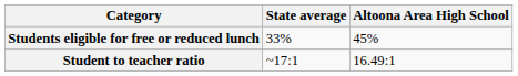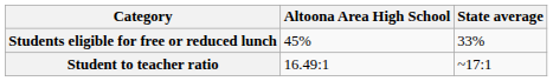 <table class="wikitable">
 <tr>
 <th>Category</th>
+<th>Altoona Area High School</th>
 <th>State average</th>
-<th>Altoona Area High School</th>
 </tr>
 <tr>
 <th>Students eligible for free or reduced lunch</th>
+<td>45%</td>
 <td>33%</td>
-<td>45%</td>
 </tr>
 <tr>
 <th>Student to teacher ratio</th>
+<td>16.49:1</td>
 <td>~17:1</td>
-<td>16.49:1</td>
 </tr>
 </table>
